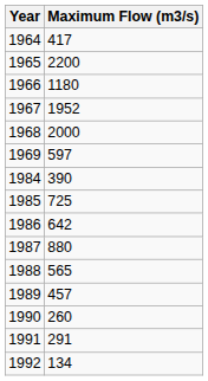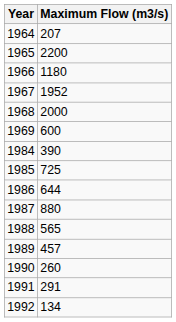 <table class="wikitable">
 <tr>
 <th>Year</th>
 <th>Maximum Flow (m3/s)</th>
 </tr>
 <tr>
 <td>1964</td>
-<td>417</td>
+<td>207</td>
 </tr>
 <tr>
 <td>1965</td>
 <td>2200</td>
 </tr>
 <tr>
 <td>1966</td>
 <td>1180</td>
 </tr>
 <tr>
 <td>1967</td>
 <td>1952</td>
 </tr>
 <tr>
 <td>1968</td>
 <td>2000</td>
 </tr>
 <tr>
 <td>1969</td>
-<td>597</td>
+<td>600</td>
 </tr>
 <tr>
 <td>1984</td>
 <td>390</td>
 </tr>
 <tr>
 <td>1985</td>
 <td>725</td>
 </tr>
 <tr>
 <td>1986</td>
-<td>642</td>
+<td>644</td>
 </tr>
 <tr>
 <td>1987</td>
 <td>880</td>
 </tr>
 <tr>
 <td>1988</td>
 <td>565</td>
 </tr>
 <tr>
 <td>1989</td>
 <td>457</td>
 </tr>
 <tr>
 <td>1990</td>
 <td>260</td>
 </tr>
 <tr>
 <td>1991</td>
 <td>291</td>
 </tr>
 <tr>
 <td>1992</td>
 <td>134</td>
 </tr>
 </table>
